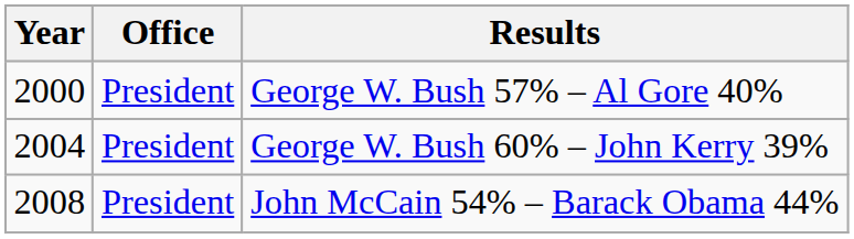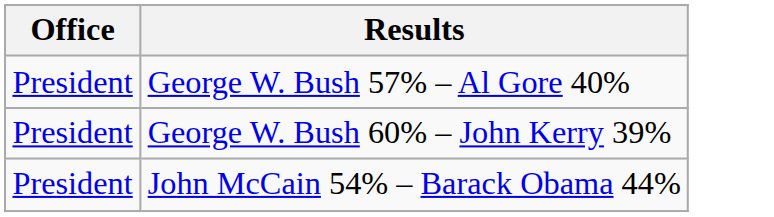 <table class=wikitable>
 <tr>
-<th>Year</th>
 <th>Office</th>
 <th>Results</th>
 </tr>
 <tr>
-<td>2000</td>
 <td><a href='#'>President</a></td>
 <td align="left" ><a href='#'>George W. Bush</a> 57% – <a href='#'>Al Gore</a> 40%</td>
 </tr>
 <tr>
-<td>2004</td>
 <td><a href='#'>President</a></td>
 <td align="left" ><a href='#'>George W. Bush</a> 60% – <a href='#'>John Kerry</a> 39%</td>
 </tr>
 <tr>
-<td>2008</td>
 <td><a href='#'>President</a></td>
 <td align="left" ><a href='#'>John McCain</a> 54% – <a href='#'>Barack Obama</a> 44%</td>
 </tr>
 </table>
